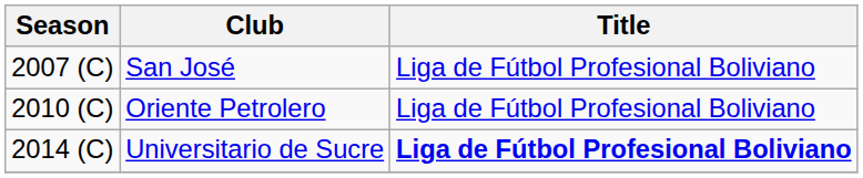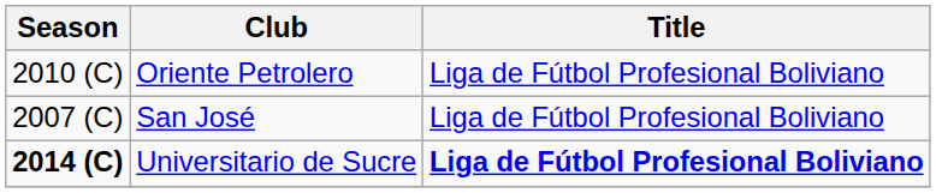 <table class="wikitable">
 <tr>
 <th>Season</th>
 <th>Club</th>
 <th>Title</th>
 </tr>
 <tr>
+<td>2010 (C)</td>
+<td><a href='#'>Oriente Petrolero</a></td>
+<td><a href='#'>Liga de Fútbol Profesional Boliviano</a></td>
+</tr>
+<tr>
 <td>2007 (C)</td>
 <td><a href='#'>San José</a></td>
 <td><a href='#'>Liga de Fútbol Profesional Boliviano</a></td>
 </tr>
 <tr>
-<td>2010 (C)</td>
-<td><a href='#'>Oriente Petrolero</a></td>
-<td><a href='#'>Liga de Fútbol Profesional Boliviano</a></td>
-</tr>
-<tr>
-<td>2014 (C)</td>
+<td><strong>2014 (C)</strong></td>
 <td><a href='#'>Universitario de Sucre</a></td>
 <td><strong><a href='#'>Liga de Fútbol Profesional Boliviano</a></strong></td>
 </tr>
 <tr>
 </tr>
 </table>
